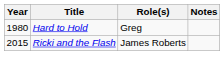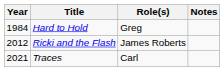 <table class="wikitable plainrowheaders sortable">
 <tr>
 <th scope="col">Year</th>
 <th scope="col">Title</th>
 <th scope="col">Role(s)</th>
 <th scope="col" class="unsortable">Notes</th>
 </tr>
 <tr>
-<td>1980</td>
+<td>1984</td>
 <td><em><a href='#'>Hard to Hold</a></em></td>
 <td>Greg</td>
 <td></td>
 </tr>
 <tr>
-<td>2015</td>
+<td>2012</td>
 <td><em><a href='#'>Ricki and the Flash</a></em></td>
 <td>James Roberts</td>
 <td></td>
 </tr>
+<tr>
+<td>2021</td>
+<td><em>Traces</em></td>
+<td>Carl</td>
+<td></td>
+</tr>
 </table>
